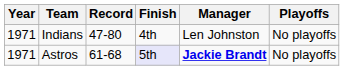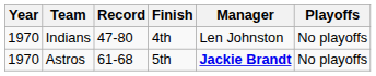 <table class="wikitable">
 <tr>
 <th>Year</th>
 <th>Team</th>
 <th>Record</th>
 <th>Finish</th>
 <th>Manager</th>
 <th>Playoffs</th>
 </tr>
 <tr>
-<td>1971</td>
+<td>1970</td>
 <td>Indians</td>
 <td>47-80</td>
 <td>4th</td>
 <td>Len Johnston</td>
 <td>No playoffs</td>
 </tr>
 <tr>
-<td>1971</td>
+<td>1970</td>
 <td>Astros</td>
 <td>61-68</td>
-<td style="background: lavender;">5th</td>
+<td>5th</td>
 <td><strong><a href='#'>Jackie Brandt</a></strong></td>
 <td>No playoffs</td>
 </tr>
 </table>
